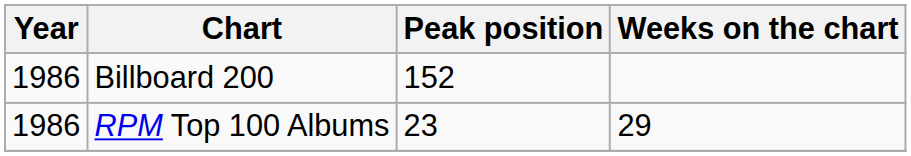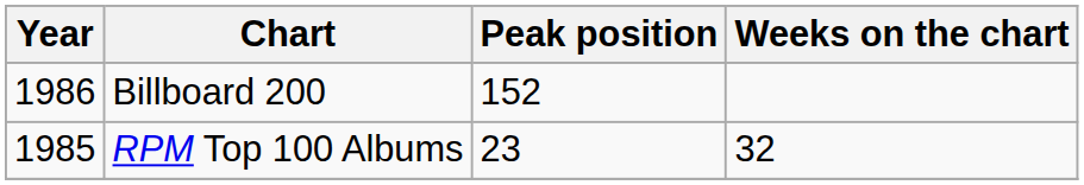 <table class="wikitable">
 <tr>
 <th align="left">Year</th>
 <th align="left">Chart</th>
 <th align="left">Peak position</th>
 <th align="left">Weeks on the chart</th>
 </tr>
 <tr>
 <td align="left">1986</td>
 <td align="left">Billboard 200</td>
 <td align="left">152</td>
 <td align="left"></td>
 </tr>
 <tr>
-<td align="left">1986</td>
+<td align="left">1985</td>
 <td align="left"><em><a href='#'>RPM</a></em> Top 100 Albums</td>
 <td align="left">23</td>
-<td align="left">29</td>
+<td align="left">32</td>
 </tr>
 <tr>
 </tr>
 </table>
